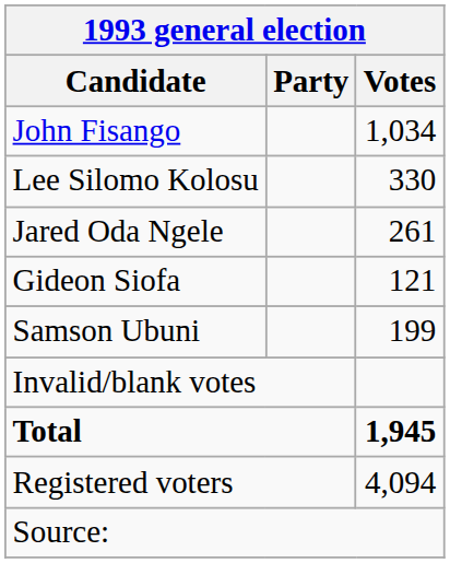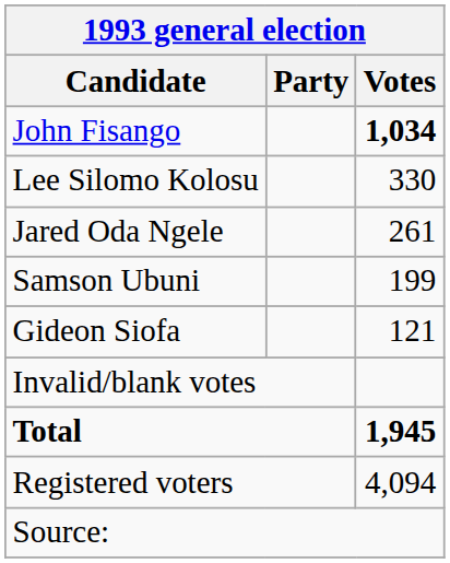 <table class=wikitable style=text-align:left>
 <tr>
 <th colspan=3><a href='#'>1993 general election</a></th>
 </tr>
 <tr>
 <th>Candidate</th>
 <th>Party</th>
 <th>Votes</th>
 </tr>
 <tr>
 <td><a href='#'>John Fisango</a></td>
 <td></td>
-<td align=right>1,034</td>
+<td align=right><strong>1,034</strong></td>
 </tr>
 <tr>
 <td>Lee Silomo Kolosu</td>
 <td></td>
 <td align=right>330</td>
 </tr>
 <tr>
 <td>Jared Oda Ngele</td>
 <td></td>
 <td align=right>261</td>
 </tr>
 <tr>
+<td>Samson Ubuni</td>
+<td></td>
+<td align=right>199</td>
+</tr>
+<tr>
 <td>Gideon Siofa</td>
 <td></td>
 <td align=right>121</td>
-</tr>
-<tr>
-<td>Samson Ubuni</td>
-<td></td>
-<td align=right>199</td>
 </tr>
 <tr>
 <td colspan=2>Invalid/blank votes</td>
 <td></td>
 </tr>
 <tr>
 <td colspan=2><strong>Total</strong></td>
 <td align=right><strong>1,945</strong></td>
 </tr>
 <tr>
 <td colspan=2>Registered voters</td>
 <td align=right>4,094</td>
 </tr>
 <tr>
 <td colspan=3>Source: </td>
 </tr>
 </table>
